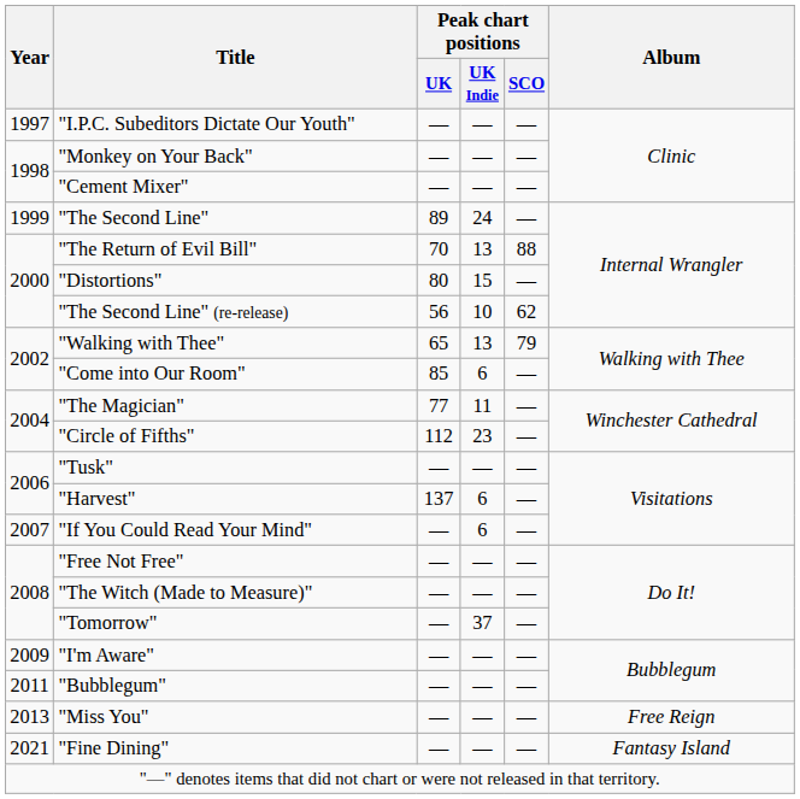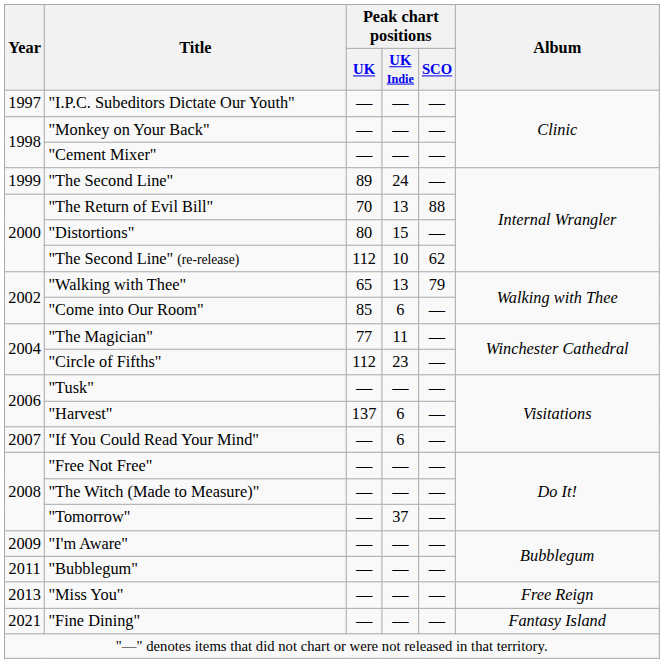 <table class="wikitable" style="text-align:center;">
 <tr>
 <th rowspan="2" style="width:2em;">Year</th>
 <th rowspan="2" style="width:18em;">Title</th>
 <th colspan="3">Peak chart positions</th>
 <th rowspan="2" style="width:12em;">Album</th>
 </tr>
 <tr>
 <th style="width:2em;font-size:90%;"><a href='#'>UK</a><br></th>
 <th style="width:2em;font-size:90%;"><a href='#'>UK<br><small>Indie</small></a><br></th>
 <th style="width:2em;font-size:90%;"><a href='#'>SCO</a><br></th>
 </tr>
 <tr>
 <td>1997</td>
 <td style="text-align:left;">"I.P.C. Subeditors Dictate Our Youth"</td>
 <td>—</td>
 <td>—</td>
 <td>—</td>
 <td rowspan="3"><em>Clinic</em></td>
 </tr>
 <tr>
 <td rowspan="2">1998</td>
 <td style="text-align:left;">"Monkey on Your Back"</td>
 <td>—</td>
 <td>—</td>
 <td>—</td>
 </tr>
 <tr>
 <td style="text-align:left;">"Cement Mixer"</td>
 <td>—</td>
 <td>—</td>
 <td>—</td>
 </tr>
 <tr>
 <td>1999</td>
 <td style="text-align:left;">"The Second Line"</td>
 <td>89</td>
 <td>24</td>
 <td>—</td>
 <td rowspan="4"><em>Internal Wrangler</em></td>
 </tr>
 <tr>
 <td rowspan="3">2000</td>
 <td style="text-align:left;">"The Return of Evil Bill"</td>
 <td>70</td>
 <td>13</td>
 <td>88</td>
 </tr>
 <tr>
 <td style="text-align:left;">"Distortions"</td>
 <td>80</td>
 <td>15</td>
 <td>—</td>
 </tr>
 <tr>
 <td style="text-align:left;">"The Second Line" <small>(re-release)</small></td>
-<td>56</td>
+<td>112</td>
 <td>10</td>
 <td>62</td>
 </tr>
 <tr>
 <td rowspan="2">2002</td>
 <td style="text-align:left;">"Walking with Thee"</td>
 <td>65</td>
 <td>13</td>
 <td>79</td>
 <td rowspan="2"><em>Walking with Thee</em></td>
 </tr>
 <tr>
 <td style="text-align:left;">"Come into Our Room"</td>
 <td>85</td>
 <td>6</td>
 <td>—</td>
 </tr>
 <tr>
 <td rowspan="2">2004</td>
 <td style="text-align:left;">"The Magician"</td>
 <td>77</td>
 <td>11</td>
 <td>—</td>
 <td rowspan="2"><em>Winchester Cathedral</em></td>
 </tr>
 <tr>
 <td style="text-align:left;">"Circle of Fifths"</td>
 <td>112</td>
 <td>23</td>
 <td>—</td>
 </tr>
 <tr>
 <td rowspan="2">2006</td>
 <td style="text-align:left;">"Tusk"</td>
 <td>—</td>
 <td>—</td>
 <td>—</td>
 <td rowspan="3"><em>Visitations</em></td>
 </tr>
 <tr>
 <td style="text-align:left;">"Harvest"</td>
 <td>137</td>
 <td>6</td>
 <td>—</td>
 </tr>
 <tr>
 <td>2007</td>
 <td style="text-align:left;">"If You Could Read Your Mind"</td>
 <td>—</td>
 <td>6</td>
 <td>—</td>
 </tr>
 <tr>
 <td rowspan="3">2008</td>
 <td style="text-align:left;">"Free Not Free"</td>
 <td>—</td>
 <td>—</td>
 <td>—</td>
 <td rowspan="3"><em>Do It!</em></td>
 </tr>
 <tr>
 <td style="text-align:left;">"The Witch (Made to Measure)"</td>
 <td>—</td>
 <td>—</td>
 <td>—</td>
 </tr>
 <tr>
 <td style="text-align:left;">"Tomorrow"</td>
 <td>—</td>
 <td>37</td>
 <td>—</td>
 </tr>
 <tr>
 <td>2009</td>
 <td style="text-align:left;">"I'm Aware"</td>
 <td>—</td>
 <td>—</td>
 <td>—</td>
 <td rowspan="2"><em>Bubblegum</em></td>
 </tr>
 <tr>
 <td>2011</td>
 <td style="text-align:left;">"Bubblegum"</td>
 <td>—</td>
 <td>—</td>
 <td>—</td>
 </tr>
 <tr>
 <td>2013</td>
 <td style="text-align:left;">"Miss You"</td>
 <td>—</td>
 <td>—</td>
 <td>—</td>
 <td><em>Free Reign</em></td>
 </tr>
 <tr>
 <td>2021</td>
 <td style="text-align:left;">"Fine Dining"</td>
 <td>—</td>
 <td>—</td>
 <td>—</td>
 <td><em>Fantasy Island</em></td>
 </tr>
 <tr>
 <td colspan="15" style="font-size:90%">"—" denotes items that did not chart or were not released in that territory.</td>
 </tr>
 </table>
